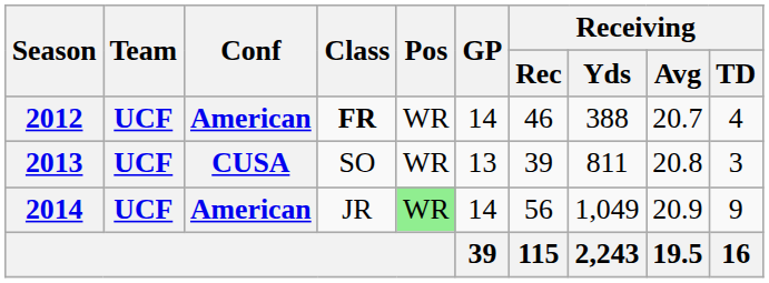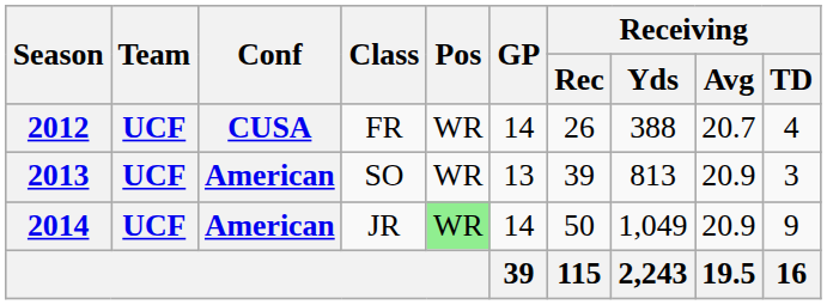 <table class="wikitable" style="text-align: center;">
 <tr>
 <th rowspan="2">Season</th>
 <th rowspan="2">Team</th>
 <th rowspan="2">Conf</th>
 <th rowspan="2">Class</th>
 <th rowspan="2">Pos</th>
 <th rowspan="2">GP</th>
 <th colspan="4">Receiving</th>
 </tr>
 <tr>
 <th>Rec</th>
 <th>Yds</th>
 <th>Avg</th>
 <th>TD</th>
 </tr>
 <tr>
 <th><a href='#'>2012</a></th>
 <th><a href='#'>UCF</a></th>
-<th><a href='#'>American</a></th>
-<td><strong>FR</strong></td>
+<th><a href='#'>CUSA</a></th>
+<td>FR</td>
 <td>WR</td>
 <td>14</td>
-<td>46</td>
+<td>26</td>
 <td>388</td>
 <td>20.7</td>
 <td>4</td>
 </tr>
 <tr>
 <th><a href='#'>2013</a></th>
 <th><a href='#'>UCF</a></th>
-<th><a href='#'>CUSA</a></th>
+<th><a href='#'>American</a></th>
 <td>SO</td>
 <td>WR</td>
 <td>13</td>
 <td>39</td>
-<td>811</td>
-<td>20.8</td>
+<td>813</td>
+<td>20.9</td>
 <td>3</td>
 </tr>
 <tr>
 <th><a href='#'>2014</a></th>
 <th><a href='#'>UCF</a></th>
 <th><a href='#'>American</a></th>
 <td>JR</td>
 <td style="background: lightgreen;">WR</td>
 <td>14</td>
-<td>56</td>
+<td>50</td>
 <td>1,049</td>
 <td>20.9</td>
 <td>9</td>
 </tr>
 <tr>
 <th colspan="5"></th>
 <th>39</th>
 <th>115</th>
 <th>2,243</th>
 <th>19.5</th>
 <th>16</th>
 </tr>
 </table>
